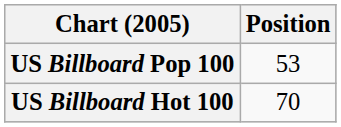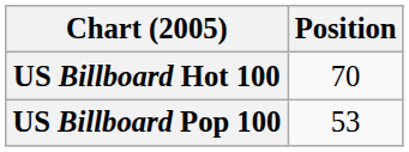 <table class="wikitable sortable plainrowheaders">
 <tr>
 <th>Chart (2005)</th>
 <th>Position</th>
 </tr>
 <tr>
+<th scope="row">US <em>Billboard</em> Hot 100</th>
+<td align="center">70</td>
+</tr>
+<tr>
 <th scope="row">US <em>Billboard</em> Pop 100</th>
 <td align="center">53</td>
 </tr>
-<tr>
-<th scope="row">US <em>Billboard</em> Hot 100</th>
-<td align="center">70</td>
-</tr>
 </table>
